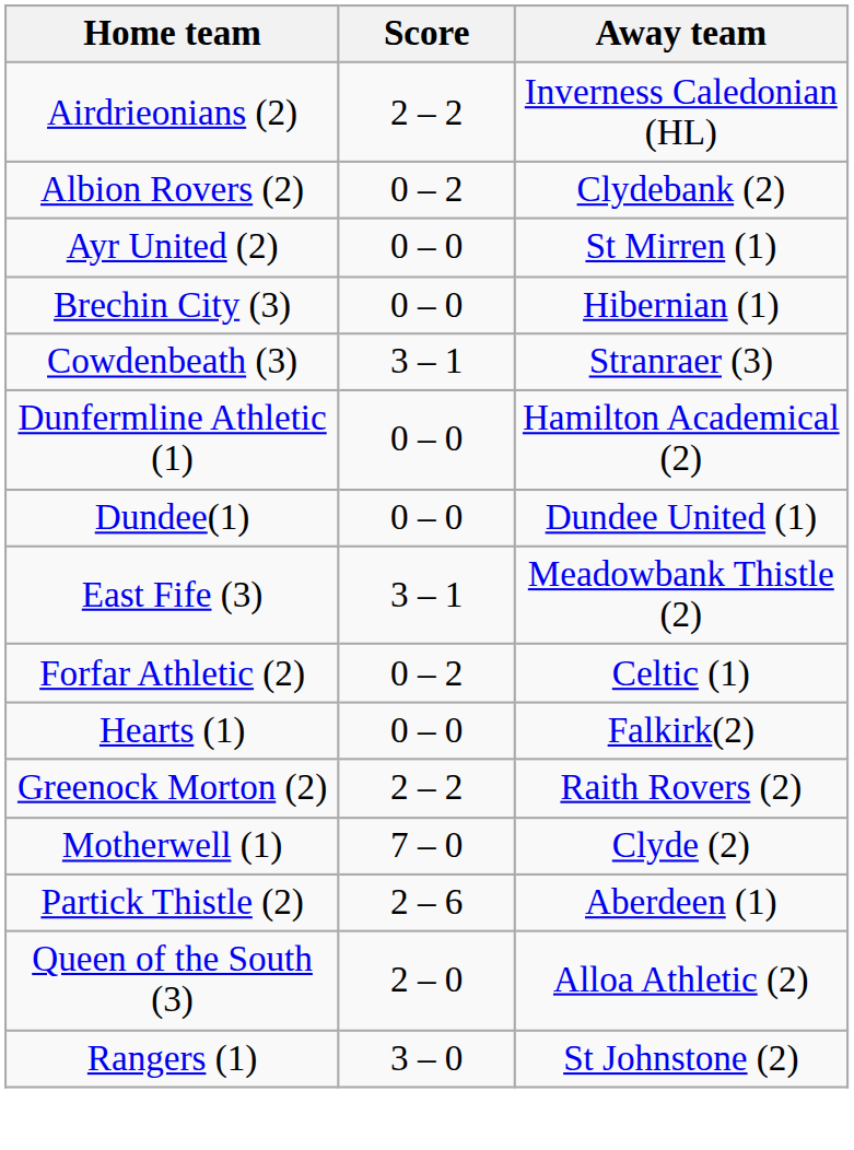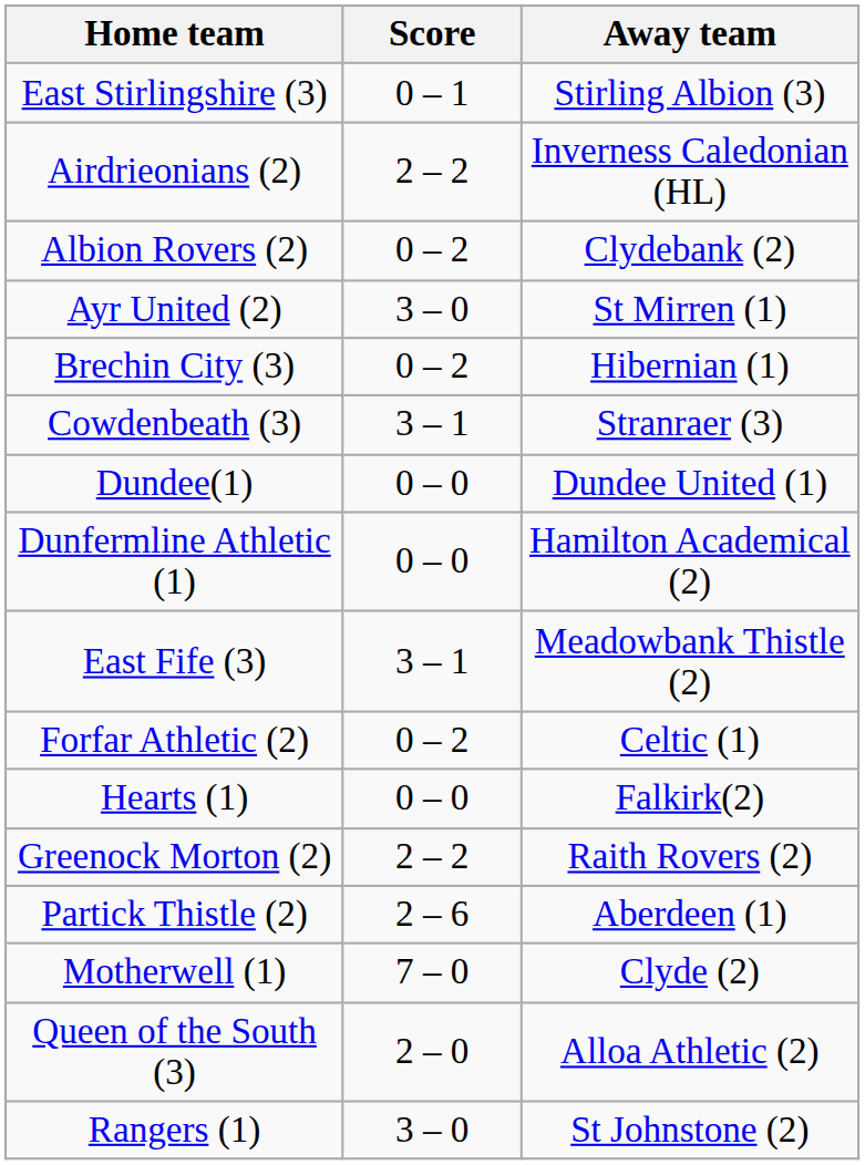 <table class="wikitable" style="text-align: center">
 <tr>
 <th width=140>Home team</th>
 <th width=70>Score</th>
 <th width=140>Away team</th>
+</tr>
+<tr>
+<td><a href='#'>East Stirlingshire</a> (3)</td>
+<td>0 – 1</td>
+<td><a href='#'>Stirling Albion</a> (3)</td>
 </tr>
 <tr>
 <td><a href='#'>Airdrieonians</a> (2)</td>
 <td>2 – 2</td>
 <td><a href='#'>Inverness Caledonian</a> (HL)</td>
 </tr>
 <tr>
 <td><a href='#'>Albion Rovers</a> (2)</td>
 <td>0 – 2</td>
 <td><a href='#'>Clydebank</a> (2)</td>
 </tr>
 <tr>
 <td><a href='#'>Ayr United</a> (2)</td>
-<td>0 – 0</td>
+<td>3 – 0</td>
 <td><a href='#'>St Mirren</a> (1)</td>
 </tr>
 <tr>
 <td><a href='#'>Brechin City</a> (3)</td>
-<td>0 – 0</td>
+<td>0 – 2</td>
 <td><a href='#'>Hibernian</a> (1)</td>
 </tr>
 <tr>
 <td><a href='#'>Cowdenbeath</a> (3)</td>
 <td>3 – 1</td>
 <td><a href='#'>Stranraer</a> (3)</td>
 </tr>
 <tr>
+<td><a href='#'>Dundee</a>(1)</td>
+<td>0 – 0</td>
+<td><a href='#'>Dundee United</a> (1)</td>
+</tr>
+<tr>
 <td><a href='#'>Dunfermline Athletic</a> (1)</td>
 <td>0 – 0</td>
 <td><a href='#'>Hamilton Academical</a> (2)</td>
-</tr>
-<tr>
-<td><a href='#'>Dundee</a>(1)</td>
-<td>0 – 0</td>
-<td><a href='#'>Dundee United</a> (1)</td>
 </tr>
 <tr>
 <td><a href='#'>East Fife</a> (3)</td>
 <td>3 – 1</td>
 <td><a href='#'>Meadowbank Thistle</a> (2)</td>
 </tr>
 <tr>
 <td><a href='#'>Forfar Athletic</a> (2)</td>
 <td>0 – 2</td>
 <td><a href='#'>Celtic</a> (1)</td>
 </tr>
 <tr>
 <td><a href='#'>Hearts</a> (1)</td>
 <td>0 – 0</td>
 <td><a href='#'>Falkirk</a>(2)</td>
 </tr>
 <tr>
 <td><a href='#'>Greenock Morton</a> (2)</td>
 <td>2 – 2</td>
 <td><a href='#'>Raith Rovers</a> (2)</td>
 </tr>
 <tr>
+<td><a href='#'>Partick Thistle</a> (2)</td>
+<td>2 – 6</td>
+<td><a href='#'>Aberdeen</a> (1)</td>
+</tr>
+<tr>
 <td><a href='#'>Motherwell</a> (1)</td>
 <td>7 – 0</td>
 <td><a href='#'>Clyde</a> (2)</td>
-</tr>
-<tr>
-<td><a href='#'>Partick Thistle</a> (2)</td>
-<td>2 – 6</td>
-<td><a href='#'>Aberdeen</a> (1)</td>
 </tr>
 <tr>
 <td><a href='#'>Queen of the South</a> (3)</td>
 <td>2 – 0</td>
 <td><a href='#'>Alloa Athletic</a> (2)</td>
 </tr>
 <tr>
 <td><a href='#'>Rangers</a> (1)</td>
 <td>3 – 0</td>
 <td><a href='#'>St Johnstone</a> (2)</td>
 </tr>
 </table>
